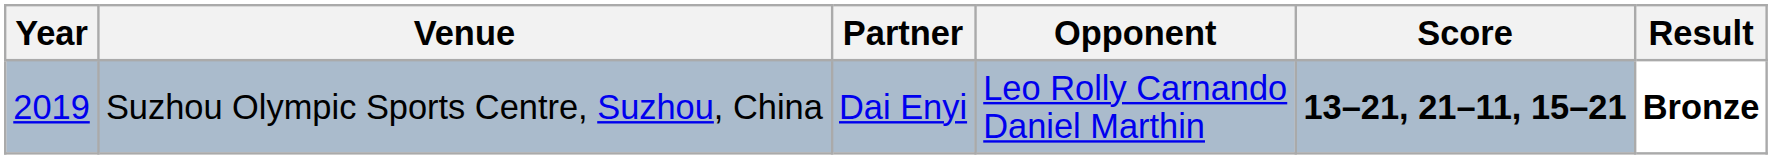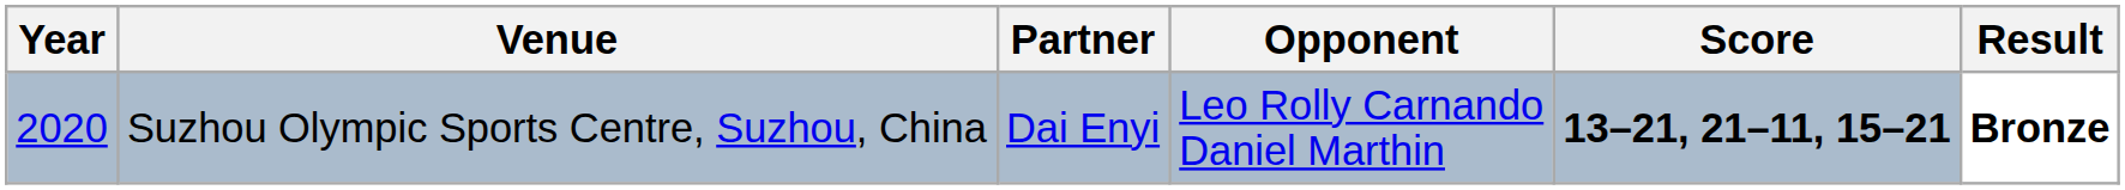 <table class="sortable wikitable" style="font-size: 90%;">
 <tr>
 <th>Year</th>
 <th>Venue</th>
 <th>Partner</th>
 <th>Opponent</th>
 <th>Score</th>
 <th>Result</th>
 </tr>
 <tr style="background:#AABBCC">
-<td align="center"><a href='#'>2019</a></td>
+<td align="center"><a href='#'>2020</a></td>
 <td align="left">Suzhou Olympic Sports Centre, <a href='#'>Suzhou</a>, China</td>
 <td align="left"> <a href='#'>Dai Enyi</a></td>
 <td align="left"> <a href='#'>Leo Rolly Carnando</a><br> <a href='#'>Daniel Marthin</a></td>
 <td align="left"><strong>13–21, 21–11, 15–21</strong></td>
 <td style="text-align:left; background:white"> <strong>Bronze</strong></td>
 </tr>
 </table>
